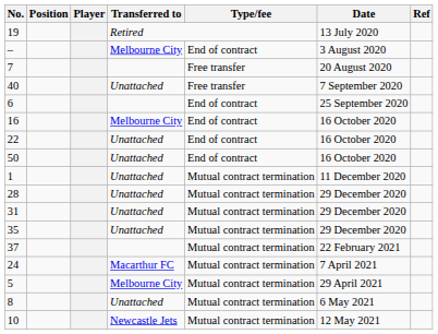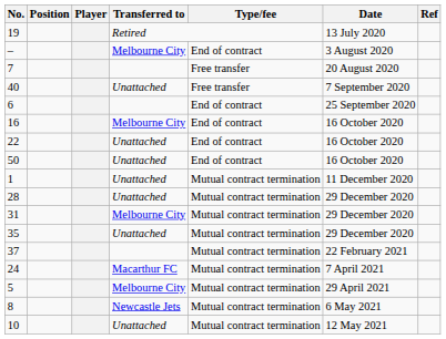 <table class="wikitable plainrowheaders sortable" style="text-align:center; text-align:left">
 <tr>
 <th scope="col">No.</th>
 <th scope="col">Position</th>
 <th scope="col">Player</th>
 <th scope="col">Transferred to</th>
 <th scope="col">Type/fee</th>
 <th scope="col">Date</th>
 <th class="unsortable" scope="col">Ref</th>
 </tr>
 <tr>
 <td>19</td>
 <td></td>
 <th scope="row"></th>
 <td colspan="2"><em>Retired</em></td>
 <td>13 July 2020</td>
 <td></td>
 </tr>
 <tr>
 <td>–</td>
 <td></td>
 <th scope="row"></th>
 <td><a href='#'>Melbourne City</a></td>
 <td>End of contract</td>
 <td>3 August 2020</td>
 <td></td>
 </tr>
 <tr>
 <td>7</td>
 <td></td>
 <th scope="row"></th>
 <td></td>
 <td>Free transfer</td>
 <td>20 August 2020</td>
 <td></td>
 </tr>
 <tr>
 <td>40</td>
 <td></td>
 <th scope="row"></th>
 <td><em>Unattached</em></td>
 <td>Free transfer</td>
 <td>7 September 2020</td>
 <td></td>
 </tr>
 <tr>
 <td>6</td>
 <td></td>
 <th scope="row"></th>
 <td></td>
 <td>End of contract</td>
 <td>25 September 2020</td>
 <td></td>
 </tr>
 <tr>
 <td>16</td>
 <td></td>
 <th scope="row"></th>
 <td><a href='#'>Melbourne City</a></td>
 <td>End of contract</td>
 <td>16 October 2020</td>
 <td></td>
 </tr>
 <tr>
 <td>22</td>
 <td></td>
 <th scope="row"></th>
 <td><em>Unattached</em></td>
 <td>End of contract</td>
 <td>16 October 2020</td>
 <td></td>
 </tr>
 <tr>
 <td>50</td>
 <td></td>
 <th scope="row"></th>
 <td><em>Unattached</em></td>
 <td>End of contract</td>
 <td>16 October 2020</td>
 <td></td>
 </tr>
 <tr>
 <td>1</td>
 <td></td>
 <th scope="row"></th>
 <td><em>Unattached</em></td>
 <td>Mutual contract termination</td>
 <td>11 December 2020</td>
 <td></td>
 </tr>
 <tr>
 <td>28</td>
 <td></td>
 <th scope="row"></th>
 <td><em>Unattached</em></td>
 <td>Mutual contract termination</td>
 <td>29 December 2020</td>
 <td></td>
 </tr>
 <tr>
 <td>31</td>
 <td></td>
 <th scope="row"></th>
-<td><em>Unattached</em></td>
+<td><a href='#'>Melbourne City</a></td>
 <td>Mutual contract termination</td>
 <td>29 December 2020</td>
 <td></td>
 </tr>
 <tr>
 <td>35</td>
 <td></td>
 <th scope="row"></th>
 <td><em>Unattached</em></td>
 <td>Mutual contract termination</td>
 <td>29 December 2020</td>
 <td></td>
 </tr>
 <tr>
 <td>37</td>
 <td></td>
 <th scope="row"></th>
 <td></td>
 <td>Mutual contract termination</td>
 <td>22 February 2021</td>
 <td></td>
 </tr>
 <tr>
 <td>24</td>
 <td></td>
 <th scope="row"></th>
 <td><a href='#'>Macarthur FC</a></td>
 <td>Mutual contract termination</td>
 <td>7 April 2021</td>
 <td></td>
 </tr>
 <tr>
 <td>5</td>
 <td></td>
 <th scope="row"></th>
 <td><a href='#'>Melbourne City</a></td>
 <td>Mutual contract termination</td>
 <td>29 April 2021</td>
 <td></td>
 </tr>
 <tr>
 <td>8</td>
 <td></td>
 <th scope="row"></th>
-<td><em>Unattached</em></td>
+<td><a href='#'>Newcastle Jets</a></td>
 <td>Mutual contract termination</td>
 <td>6 May 2021</td>
 <td></td>
 </tr>
 <tr>
 <td>10</td>
 <td></td>
 <th scope="row"></th>
-<td><a href='#'>Newcastle Jets</a></td>
+<td><em>Unattached</em></td>
 <td>Mutual contract termination</td>
 <td>12 May 2021</td>
 <td></td>
 </tr>
 </table>
